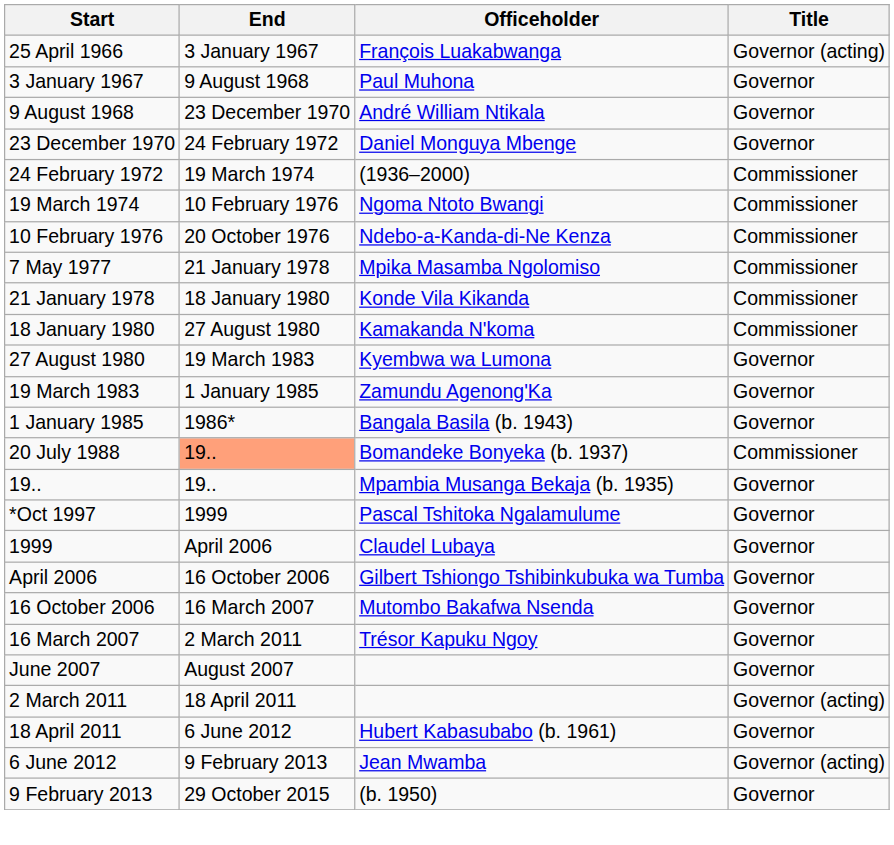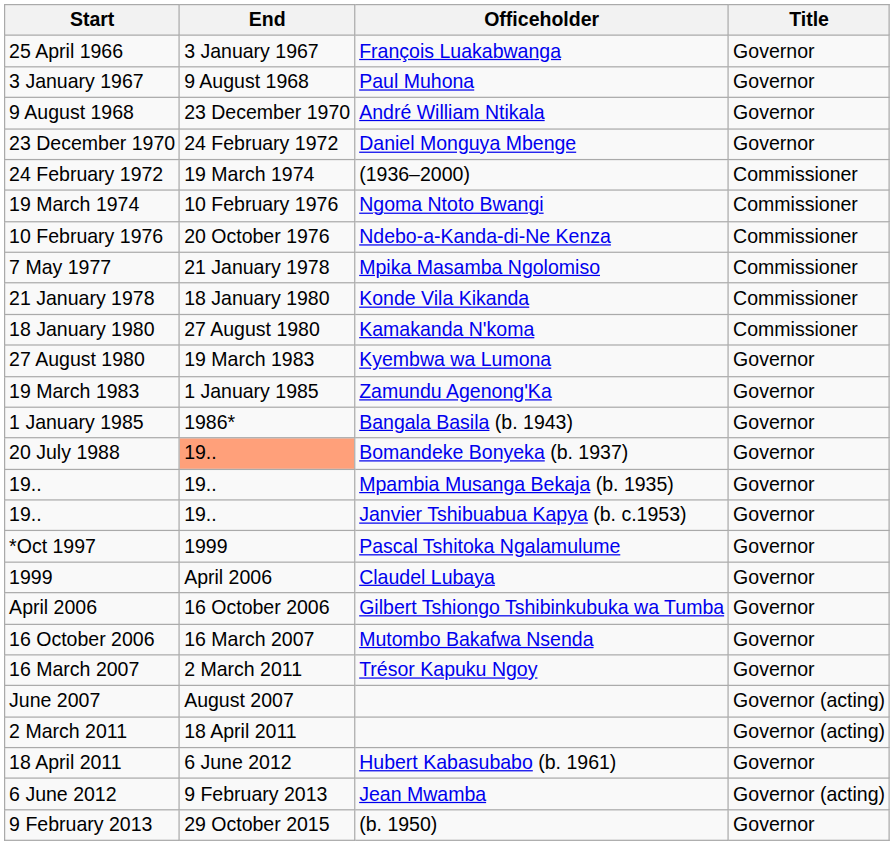 <table class=wikitable sortable>
 <tr>
 <th>Start</th>
 <th>End</th>
 <th>Officeholder</th>
 <th>Title</th>
 </tr>
 <tr>
 <td>25 April 1966</td>
 <td>3 January 1967</td>
 <td><a href='#'>François Luakabwanga</a></td>
-<td>Governor (acting)</td>
+<td>Governor</td>
 </tr>
 <tr>
 <td>3 January 1967</td>
 <td>9 August 1968</td>
 <td><a href='#'>Paul Muhona</a></td>
 <td>Governor</td>
 </tr>
 <tr>
 <td>9 August 1968</td>
 <td>23 December 1970</td>
 <td><a href='#'>André William Ntikala</a></td>
 <td>Governor</td>
 </tr>
 <tr>
 <td>23 December 1970</td>
 <td>24 February 1972</td>
 <td><a href='#'>Daniel Monguya Mbenge</a></td>
 <td>Governor</td>
 </tr>
 <tr>
 <td>24 February 1972</td>
 <td>19 March 1974</td>
 <td> (1936–2000)</td>
 <td>Commissioner</td>
 </tr>
 <tr>
 <td>19 March 1974</td>
 <td>10 February 1976</td>
 <td><a href='#'>Ngoma Ntoto Bwangi</a></td>
 <td>Commissioner</td>
 </tr>
 <tr>
 <td>10 February 1976</td>
 <td>20 October 1976</td>
 <td><a href='#'>Ndebo-a-Kanda-di-Ne Kenza</a></td>
 <td>Commissioner</td>
 </tr>
 <tr>
 <td>7 May 1977</td>
 <td>21 January 1978</td>
 <td><a href='#'>Mpika Masamba Ngolomiso</a></td>
 <td>Commissioner</td>
 </tr>
 <tr>
 <td>21 January 1978</td>
 <td>18 January 1980</td>
 <td><a href='#'>Konde Vila Kikanda</a></td>
 <td>Commissioner</td>
 </tr>
 <tr>
 <td>18 January 1980</td>
 <td>27 August 1980</td>
 <td><a href='#'>Kamakanda N'koma</a></td>
 <td>Commissioner</td>
 </tr>
 <tr>
 <td>27 August 1980</td>
 <td>19 March 1983</td>
 <td><a href='#'>Kyembwa wa Lumona</a></td>
 <td>Governor</td>
 </tr>
 <tr>
 <td>19 March 1983</td>
 <td>1 January 1985</td>
 <td><a href='#'>Zamundu Agenong'Ka</a></td>
 <td>Governor</td>
 </tr>
 <tr>
 <td>1 January 1985</td>
 <td>1986*</td>
 <td><a href='#'>Bangala Basila</a> (b. 1943)</td>
 <td>Governor</td>
 </tr>
 <tr>
 <td>20 July 1988</td>
 <td style="background: lightsalmon;">19..</td>
 <td><a href='#'>Bomandeke Bonyeka</a> (b. 1937)</td>
-<td>Commissioner</td>
+<td>Governor</td>
 </tr>
 <tr>
 <td>19..</td>
 <td>19..</td>
 <td><a href='#'>Mpambia Musanga Bekaja</a> (b. 1935)</td>
+<td>Governor</td>
+</tr>
+<tr>
+<td>19..</td>
+<td>19..</td>
+<td><a href='#'>Janvier Tshibuabua Kapya</a> (b. c.1953)</td>
 <td>Governor</td>
 </tr>
 <tr>
 <td>*Oct 1997</td>
 <td>1999</td>
 <td><a href='#'>Pascal Tshitoka Ngalamulume</a></td>
 <td>Governor</td>
 </tr>
 <tr>
 <td>1999</td>
 <td>April 2006</td>
 <td><a href='#'>Claudel Lubaya</a></td>
 <td>Governor</td>
 </tr>
 <tr>
 <td>April 2006</td>
 <td>16 October 2006</td>
 <td><a href='#'>Gilbert Tshiongo Tshibinkubuka wa Tumba</a></td>
 <td>Governor</td>
 </tr>
 <tr>
 <td>16 October 2006</td>
 <td>16 March 2007</td>
 <td><a href='#'>Mutombo Bakafwa Nsenda</a></td>
 <td>Governor</td>
 </tr>
 <tr>
 <td>16 March 2007</td>
 <td>2 March 2011</td>
 <td><a href='#'>Trésor Kapuku Ngoy</a></td>
 <td>Governor</td>
 </tr>
 <tr>
 <td>June 2007</td>
 <td>August 2007</td>
 <td></td>
-<td>Governor</td>
+<td>Governor (acting)</td>
 </tr>
 <tr>
 <td>2 March 2011</td>
 <td>18 April 2011</td>
 <td></td>
 <td>Governor (acting)</td>
 </tr>
 <tr>
 <td>18 April 2011</td>
 <td>6 June 2012</td>
 <td><a href='#'>Hubert Kabasubabo</a> (b. 1961)</td>
 <td>Governor</td>
 </tr>
 <tr>
 <td>6 June 2012</td>
 <td>9 February 2013</td>
 <td><a href='#'>Jean Mwamba</a></td>
 <td>Governor (acting)</td>
 </tr>
 <tr>
 <td>9 February 2013</td>
 <td>29 October 2015</td>
 <td> (b. 1950)</td>
 <td>Governor</td>
 </tr>
 </table>
